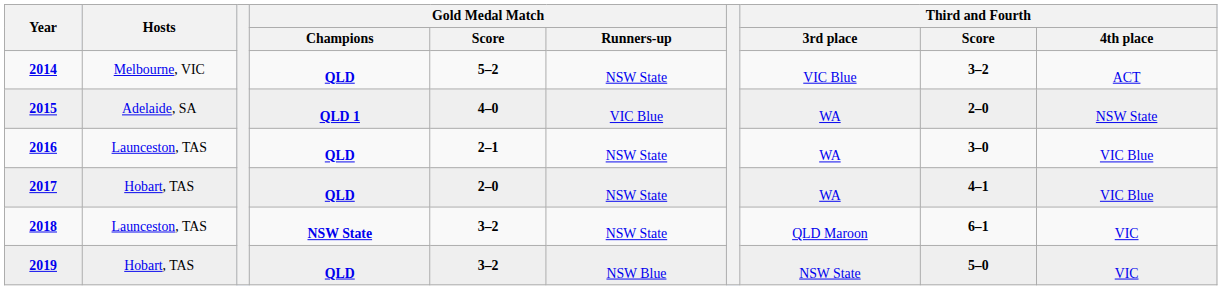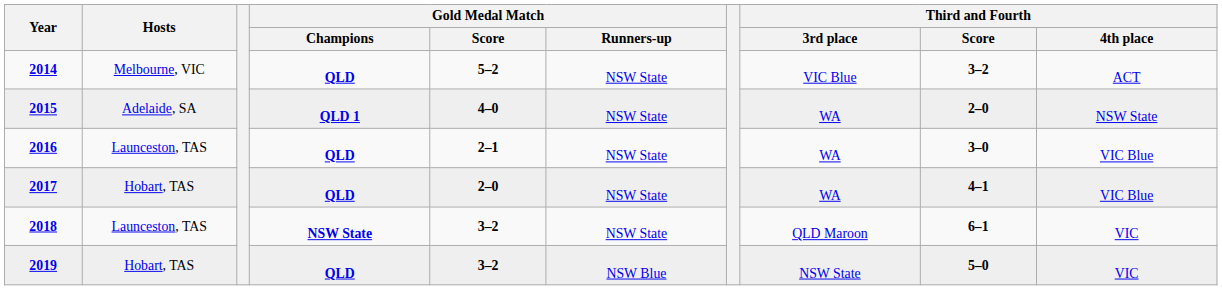 <table class="wikitable" style="font-size:90%; width: 100%; text-align: center;">
 <tr bgcolor=#c1d8ff>
 <th rowspan=2 width=6%>Year</th>
 <th rowspan=2 width=12%>Hosts</th>
 <th width=1% rowspan=20 bgcolor=ffffff></th>
 <th colspan=3>Gold Medal Match</th>
 <th width=1% rowspan=20 bgcolor=ffffff></th>
 <th colspan=3>Third and Fourth</th>
 </tr>
 <tr bgcolor=#efefef>
 <th width=14%>Champions</th>
 <th width=9%>Score</th>
 <th width=14%>Runners-up</th>
 <th width=14%>3rd place</th>
 <th width=9%>Score</th>
 <th width=14%>4th place</th>
 </tr>
 <tr>
 <td><strong><a href='#'>2014</a></strong></td>
 <td><a href='#'>Melbourne</a>, VIC</td>
 <td><strong><br><a href='#'>QLD</a></strong></td>
 <td><strong>5–2</strong></td>
 <td><br><a href='#'>NSW State</a></td>
 <td><br><a href='#'>VIC Blue</a></td>
 <td><strong>3–2</strong></td>
 <td><br><a href='#'>ACT</a></td>
 </tr>
 <tr bgcolor=#efefef>
 <td><strong><a href='#'>2015</a></strong></td>
 <td><a href='#'>Adelaide</a>, SA</td>
 <td><strong><br><a href='#'>QLD 1</a></strong></td>
 <td><strong>4–0</strong></td>
-<td><br><a href='#'>VIC Blue</a></td>
+<td><br><a href='#'>NSW State</a></td>
 <td><br><a href='#'>WA</a></td>
 <td><strong>2–0</strong></td>
 <td><br><a href='#'>NSW State</a></td>
 </tr>
 <tr>
 <td><strong><a href='#'>2016</a></strong></td>
 <td><a href='#'>Launceston</a>, TAS</td>
 <td><strong><br><a href='#'>QLD</a></strong></td>
 <td><strong>2–1</strong></td>
 <td><br><a href='#'>NSW State</a></td>
 <td><br><a href='#'>WA</a></td>
 <td><strong>3–0</strong></td>
 <td><br><a href='#'>VIC Blue</a></td>
 </tr>
 <tr bgcolor=#efefef>
 <td><strong><a href='#'>2017</a></strong></td>
 <td><a href='#'>Hobart</a>, TAS</td>
 <td><strong><br><a href='#'>QLD</a></strong></td>
 <td><strong>2–0</strong></td>
 <td><br><a href='#'>NSW State</a></td>
 <td><br><a href='#'>WA</a></td>
 <td><strong>4–1</strong></td>
 <td><br><a href='#'>VIC Blue</a></td>
 </tr>
 <tr>
 <td><strong><a href='#'>2018</a></strong></td>
 <td><a href='#'>Launceston</a>, TAS</td>
 <td><strong><br><a href='#'>NSW State</a></strong></td>
 <td><strong>3–2</strong></td>
 <td><br><a href='#'>NSW State</a></td>
 <td><br><a href='#'>QLD Maroon</a></td>
 <td><strong>6–1</strong></td>
 <td><br><a href='#'>VIC</a></td>
 </tr>
 <tr bgcolor=#efefef>
 <td><strong><a href='#'>2019</a></strong></td>
 <td><a href='#'>Hobart</a>, TAS</td>
 <td><strong><br><a href='#'>QLD</a></strong></td>
 <td><strong>3–2</strong></td>
 <td><br><a href='#'>NSW Blue</a></td>
 <td><br><a href='#'>NSW State</a></td>
 <td><strong>5–0</strong></td>
 <td><br><a href='#'>VIC</a></td>
 </tr>
 </table>
